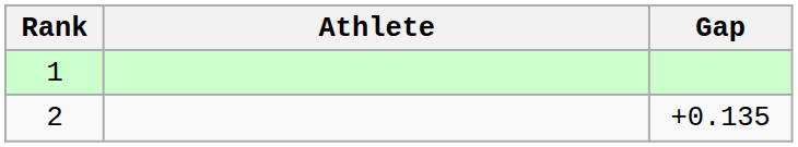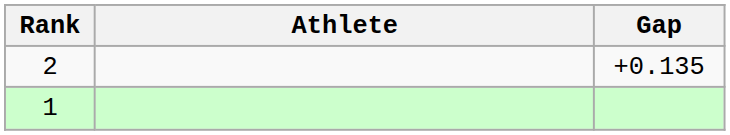 <table class=wikitable style="text-align:center">
 <tr>
 <th width=40>Rank</th>
 <th width=250>Athlete</th>
 <th width=60>Gap</th>
 </tr>
+<tr>
+<td>2</td>
+<td align=left></td>
+<td>+0.135</td>
+</tr>
 <tr bgcolor="ccffcc">
 <td>1</td>
 <td align=left></td>
 <td></td>
 </tr>
-<tr>
-<td>2</td>
-<td align=left></td>
-<td>+0.135</td>
-</tr>
 </table>
